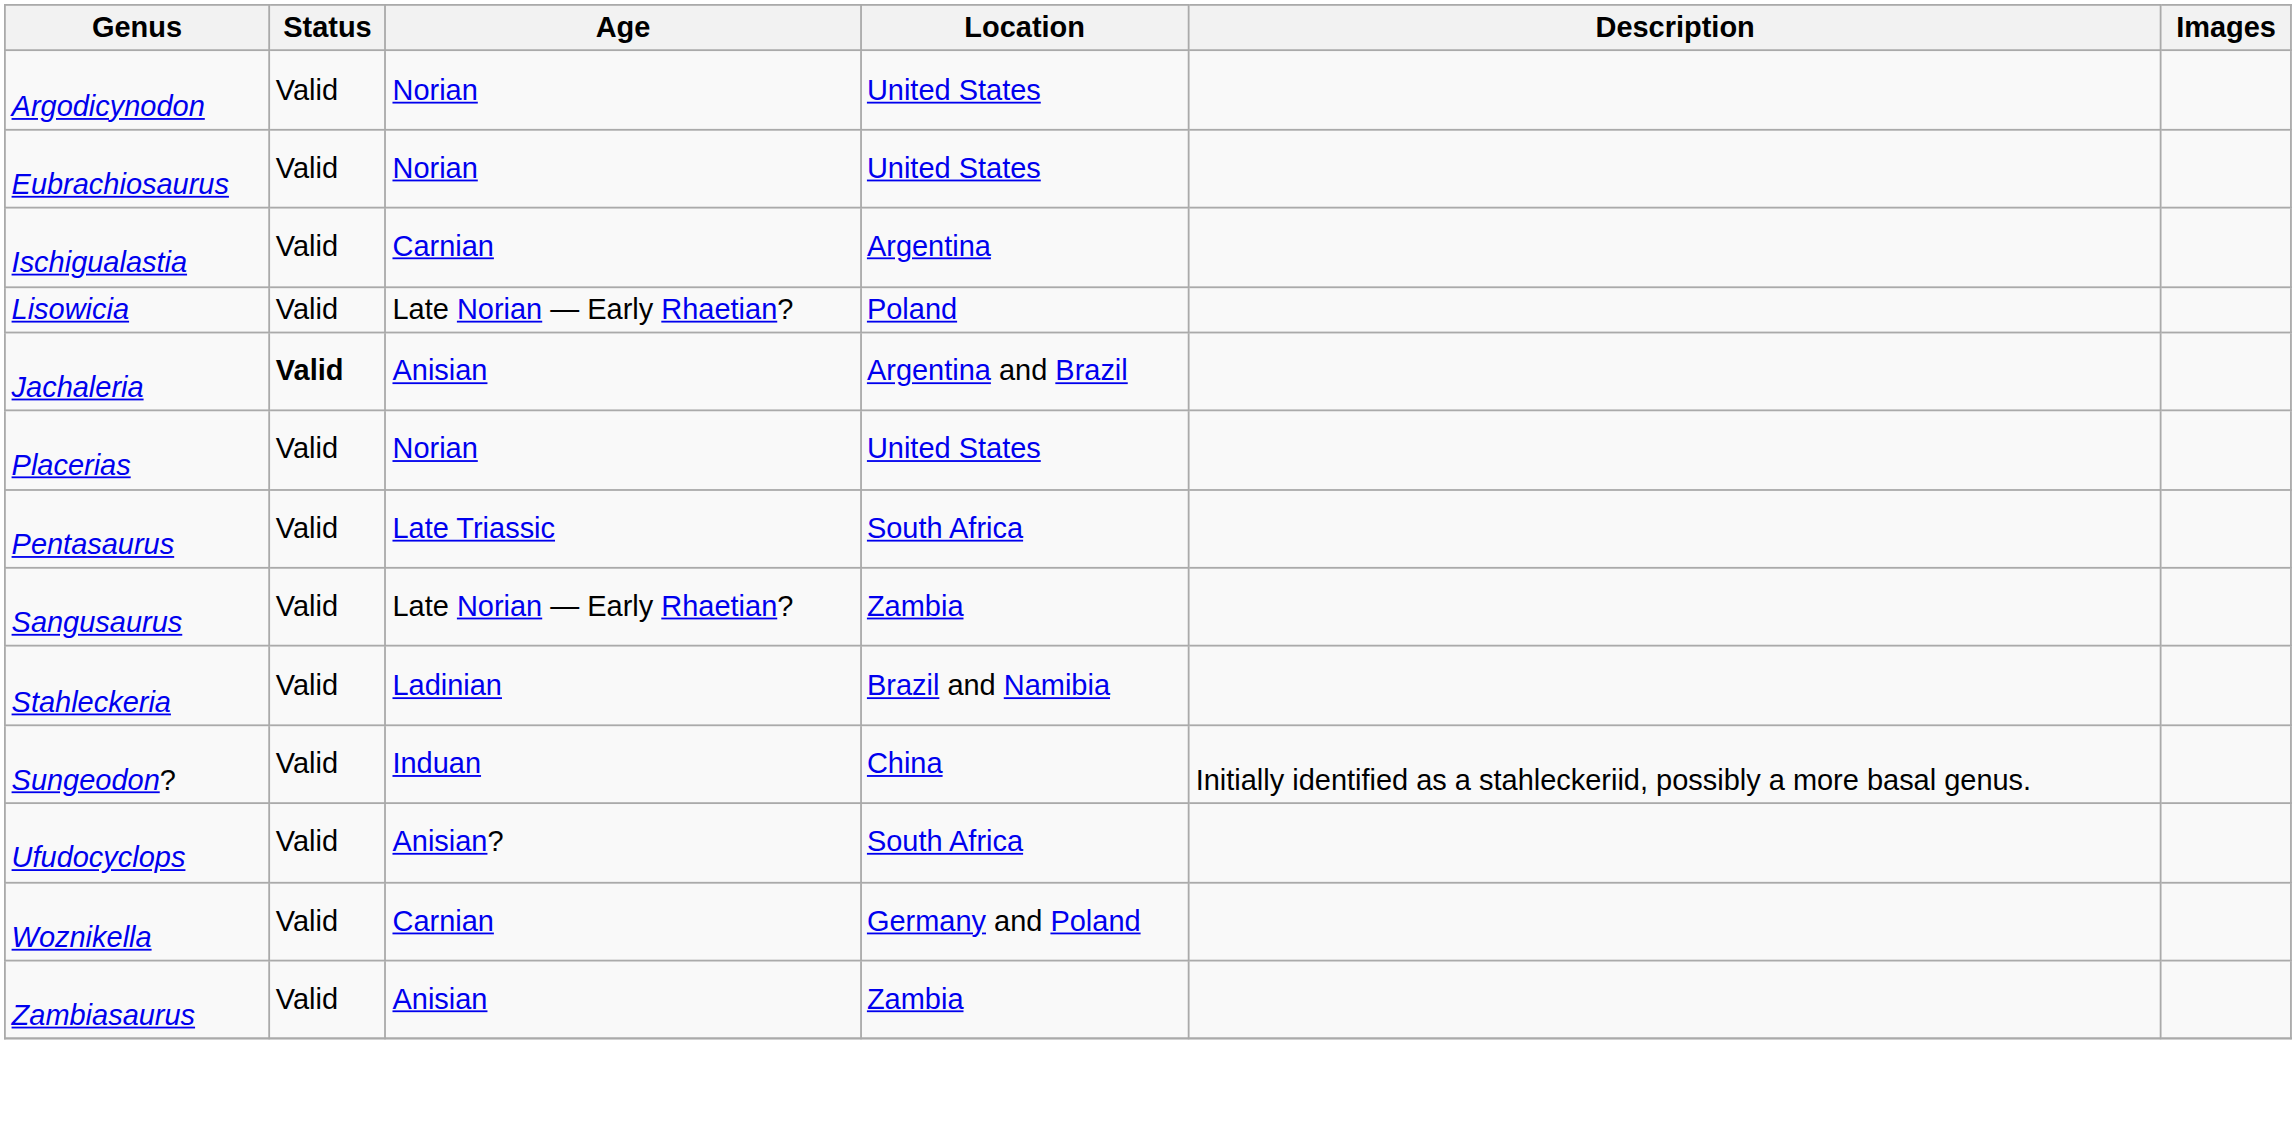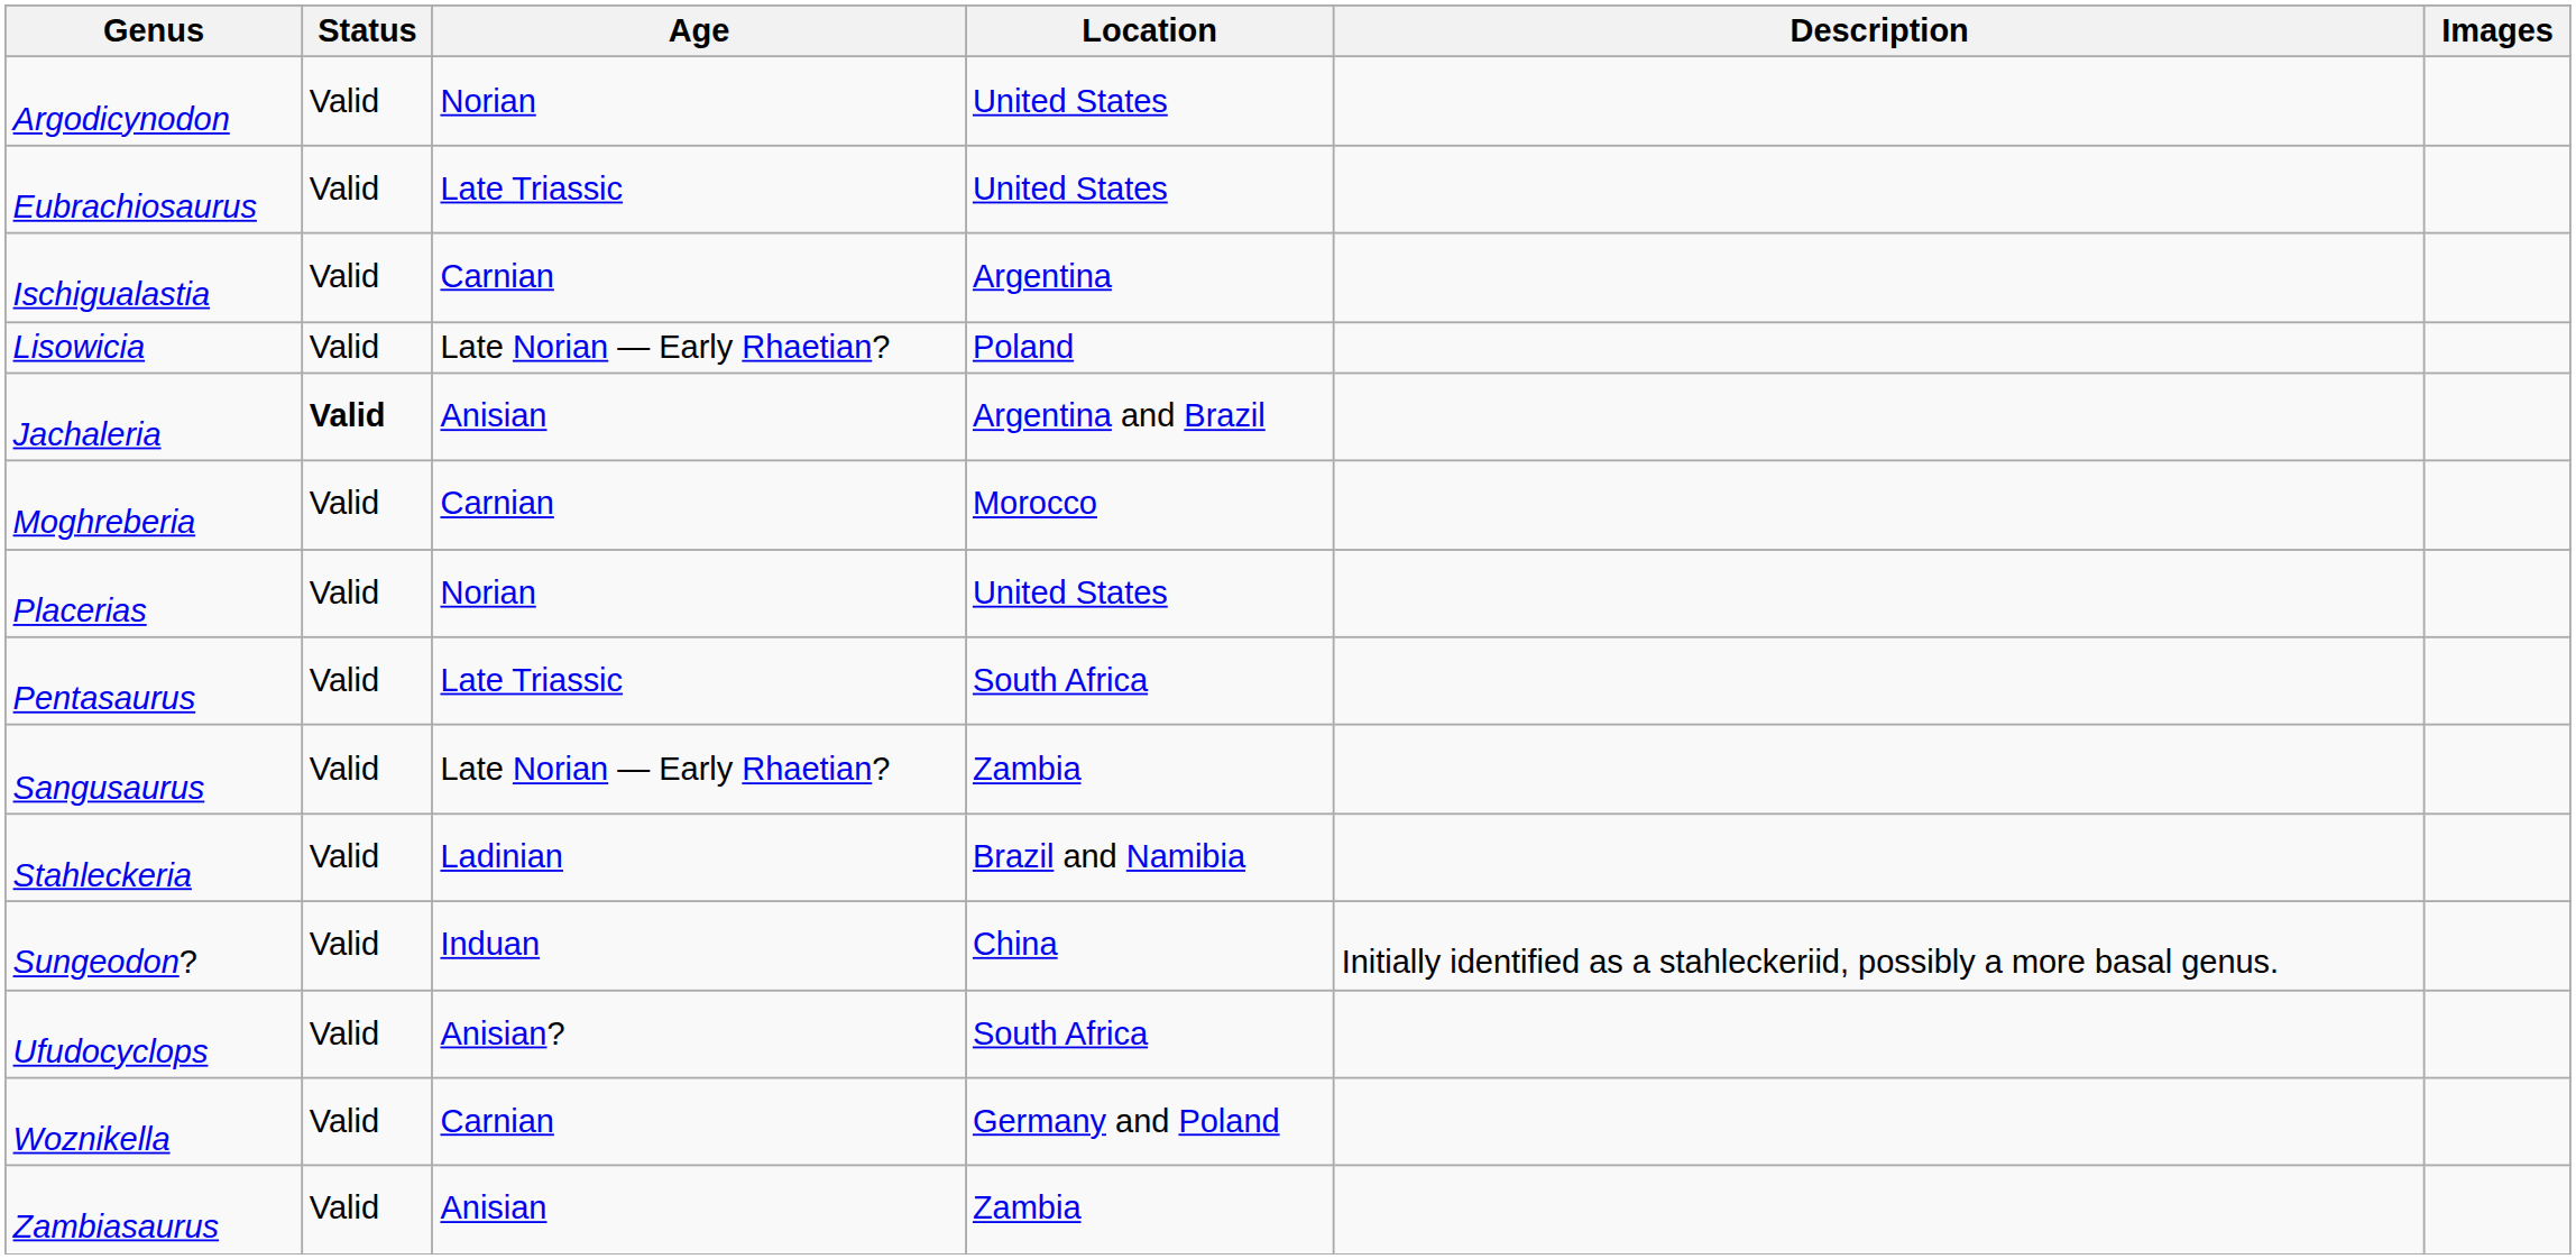 <table class="wikitable sortable" align="center" width="100%">
 <tr>
 <th>Genus</th>
 <th>Status</th>
 <th>Age</th>
 <th>Location</th>
 <th class="unsortable">Description</th>
 <th class="unsortable">Images</th>
 </tr>
 <tr>
 <td><br><em><a href='#'>Argodicynodon</a></em></td>
 <td>Valid</td>
 <td data-sort-value=><a href='#'>Norian</a></td>
 <td><a href='#'>United States</a></td>
 <td></td>
 <td></td>
 </tr>
 <tr>
 <td><br><em><a href='#'>Eubrachiosaurus</a></em></td>
 <td>Valid</td>
-<td data-sort-value=><a href='#'>Norian</a></td>
+<td data-sort-value=><a href='#'>Late Triassic</a></td>
 <td><a href='#'>United States</a></td>
 <td></td>
 <td></td>
 </tr>
 <tr>
 <td><br><em><a href='#'>Ischigualastia</a></em></td>
 <td>Valid</td>
 <td data-sort-value=><a href='#'>Carnian</a></td>
 <td><a href='#'>Argentina</a></td>
 <td></td>
 <td></td>
 </tr>
 <tr>
 <td><em><a href='#'>Lisowicia</a></em></td>
 <td>Valid</td>
 <td data-sort-value=>Late <a href='#'>Norian</a> — Early <a href='#'>Rhaetian</a>?</td>
 <td><a href='#'>Poland</a></td>
 <td></td>
 <td></td>
 </tr>
 <tr>
 <td><br><em><a href='#'>Jachaleria</a></em></td>
 <td><strong>Valid</strong></td>
 <td data-sort-value=><a href='#'>Anisian</a></td>
 <td><a href='#'>Argentina</a> and <a href='#'>Brazil</a></td>
+<td></td>
+<td></td>
+</tr>
+<tr>
+<td><br><em><a href='#'>Moghreberia</a></em></td>
+<td>Valid</td>
+<td data-sort-value=><a href='#'>Carnian</a></td>
+<td><a href='#'>Morocco</a></td>
 <td></td>
 <td></td>
 </tr>
 <tr>
 <td><br><em><a href='#'>Placerias</a></em></td>
 <td>Valid</td>
 <td data-sort-value=><a href='#'>Norian</a></td>
 <td><a href='#'>United States</a></td>
 <td></td>
 <td></td>
 </tr>
 <tr>
 <td><br><em><a href='#'>Pentasaurus</a></em></td>
 <td>Valid</td>
 <td data-sort-value=><a href='#'>Late Triassic</a></td>
 <td><a href='#'>South Africa</a></td>
 <td></td>
 <td></td>
 </tr>
 <tr>
 <td><br><em><a href='#'>Sangusaurus</a></em></td>
 <td>Valid</td>
 <td data-sort-value=>Late <a href='#'>Norian</a> — Early <a href='#'>Rhaetian</a>?</td>
 <td><a href='#'>Zambia</a></td>
 <td></td>
 <td></td>
 </tr>
 <tr>
 <td><br><em><a href='#'>Stahleckeria</a></em></td>
 <td>Valid</td>
 <td data-sort-value=><a href='#'>Ladinian</a></td>
 <td><a href='#'>Brazil</a> and <a href='#'>Namibia</a></td>
 <td></td>
 <td></td>
 </tr>
 <tr>
 <td><br><em><a href='#'>Sungeodon</a></em>?</td>
 <td>Valid</td>
 <td data-sort-value=><a href='#'>Induan</a></td>
 <td><a href='#'>China</a></td>
 <td><br>Initially identified as a stahleckeriid, possibly a more basal genus.</td>
 <td></td>
 </tr>
 <tr>
 <td><br><em><a href='#'>Ufudocyclops</a></em></td>
 <td>Valid</td>
 <td data-sort-value=><a href='#'>Anisian</a>?</td>
 <td><a href='#'>South Africa</a></td>
 <td></td>
 <td></td>
 </tr>
 <tr>
 <td><br><em><a href='#'>Woznikella</a></em></td>
 <td>Valid</td>
 <td data-sort-value=><a href='#'>Carnian</a></td>
 <td><a href='#'>Germany</a> and <a href='#'>Poland</a></td>
 <td></td>
 <td></td>
 </tr>
 <tr>
 <td><br><em><a href='#'>Zambiasaurus</a></em></td>
 <td>Valid</td>
 <td data-sort-value=><a href='#'>Anisian</a></td>
 <td><a href='#'>Zambia</a></td>
 <td></td>
 <td></td>
 </tr>
 <tr>
 </tr>
 </table>
